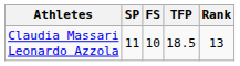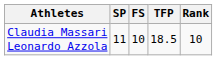 <table class="wikitable" border="1" style="font-size:90%">
 <tr>
 <th>Athletes</th>
 <th>SP</th>
 <th>FS</th>
 <th>TFP</th>
 <th>Rank</th>
 </tr>
 <tr align=center>
 <td align=left><a href='#'>Claudia Massari</a><br><a href='#'>Leonardo Azzola</a></td>
 <td>11</td>
 <td>10</td>
 <td>18.5</td>
-<td>13</td>
+<td>10</td>
 </tr>
 </table>
